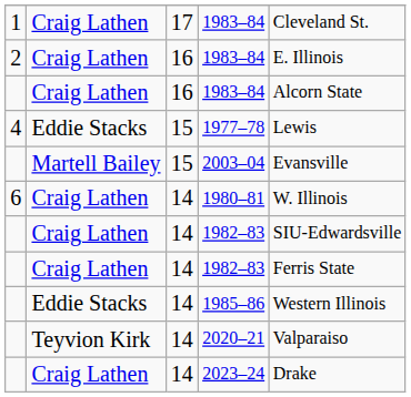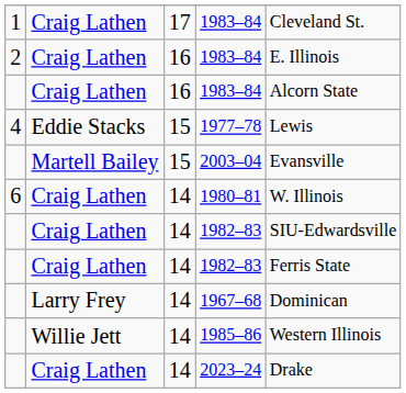 <table class="wikitable">
 <tr>
 </tr>
 <tr>
 <td>1</td>
 <td><a href='#'>Craig Lathen</a></td>
 <td>17</td>
 <td style="font-size:80%;"><a href='#'>1983–84</a></td>
 <td style="font-size:80%;">Cleveland St.</td>
 </tr>
 <tr>
 <td>2</td>
 <td><a href='#'>Craig Lathen</a></td>
 <td>16</td>
 <td style="font-size:80%;"><a href='#'>1983–84</a></td>
 <td style="font-size:80%;">E. Illinois</td>
 </tr>
 <tr>
 <td></td>
 <td><a href='#'>Craig Lathen</a></td>
 <td>16</td>
 <td style="font-size:80%;"><a href='#'>1983–84</a></td>
 <td style="font-size:80%;">Alcorn State</td>
 </tr>
 <tr>
 <td>4</td>
 <td>Eddie Stacks</td>
 <td>15</td>
 <td style="font-size:80%;"><a href='#'>1977–78</a></td>
 <td style="font-size:80%;">Lewis</td>
 </tr>
 <tr>
 <td></td>
 <td><a href='#'>Martell Bailey</a></td>
 <td>15</td>
 <td style="font-size:80%;"><a href='#'>2003–04</a></td>
 <td style="font-size:80%;">Evansville</td>
 </tr>
 <tr>
 <td>6</td>
 <td><a href='#'>Craig Lathen</a></td>
 <td>14</td>
 <td style="font-size:80%;"><a href='#'>1980–81</a></td>
 <td style="font-size:80%;">W. Illinois</td>
 </tr>
 <tr>
 <td></td>
 <td><a href='#'>Craig Lathen</a></td>
 <td>14</td>
 <td style="font-size:80%;"><a href='#'>1982–83</a></td>
 <td style="font-size:80%;">SIU-Edwardsville</td>
 </tr>
 <tr>
 <td></td>
 <td><a href='#'>Craig Lathen</a></td>
 <td>14</td>
 <td style="font-size:80%;"><a href='#'>1982–83</a></td>
 <td style="font-size:80%;">Ferris State</td>
 </tr>
 <tr>
 <td></td>
-<td>Eddie Stacks</td>
+<td>Larry Frey</td>
+<td>14</td>
+<td style="font-size:80%;"><a href='#'>1967–68</a></td>
+<td style="font-size:80%;">Dominican</td>
+</tr>
+<tr>
+<td></td>
+<td>Willie Jett</td>
 <td>14</td>
 <td style="font-size:80%;"><a href='#'>1985–86</a></td>
 <td style="font-size:80%;">Western Illinois</td>
-</tr>
-<tr>
-<td></td>
-<td>Teyvion Kirk</td>
-<td>14</td>
-<td style="font-size:80%;"><a href='#'>2020–21</a></td>
-<td style="font-size:80%;">Valparaiso</td>
 </tr>
 <tr>
 <td></td>
 <td><a href='#'>Craig Lathen</a></td>
 <td>14</td>
 <td style="font-size:80%;"><a href='#'>2023–24</a></td>
 <td style="font-size:80%;">Drake</td>
 </tr>
 </table>
